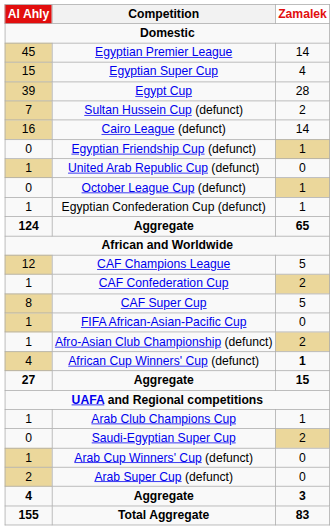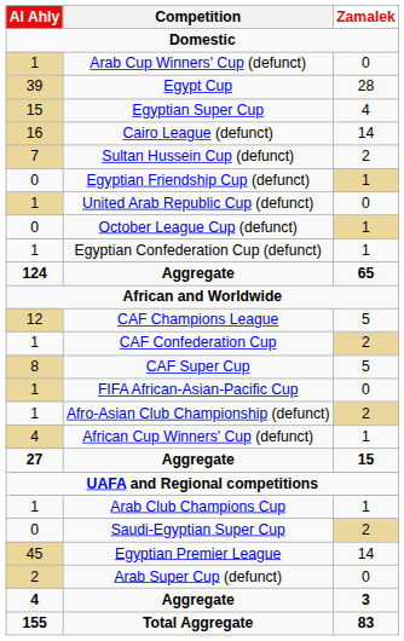 <table class="wikitable sortable" style="width:auto; margin:auto">
 <tr>
 <th style="background-color:#E20E0E; color:#FFFFFF">Al Ahly</th>
 <th>Competition</th>
 <th style="background-color:#fff; color:#E20E0E">Zamalek</th>
 </tr>
 <tr style="text-align:center;">
 <td colspan="3"><strong>Domestic</strong></td>
 </tr>
 <tr style="text-align:center;">
-<td style=background:#EBD79B>45</td>
-<td><a href='#'>Egyptian Premier League</a></td>
-<td>14</td>
+<td style=background:#EBD79B>1</td>
+<td><a href='#'>Arab Cup Winners' Cup</a> (defunct)</td>
+<td>0</td>
+</tr>
+<tr style="text-align:center;">
+<td style=background:#EBD79B>39</td>
+<td><a href='#'>Egypt Cup</a></td>
+<td>28</td>
 </tr>
 <tr style="text-align:center;">
 <td style=background:#EBD79B>15</td>
 <td><a href='#'>Egyptian Super Cup</a></td>
 <td>4</td>
 </tr>
 <tr style="text-align:center;">
-<td style=background:#EBD79B>39</td>
-<td><a href='#'>Egypt Cup</a></td>
-<td>28</td>
+<td style=background:#EBD79B>16</td>
+<td><a href='#'>Cairo League</a> (defunct)</td>
+<td>14</td>
 </tr>
 <tr style="text-align:center;">
 <td style=background:#EBD79B>7</td>
 <td><a href='#'>Sultan Hussein Cup</a> (defunct)</td>
 <td>2</td>
-</tr>
-<tr style="text-align:center;">
-<td style=background:#EBD79B>16</td>
-<td><a href='#'>Cairo League</a> (defunct)</td>
-<td>14</td>
 </tr>
 <tr style="text-align:center;">
 <td>0</td>
 <td><a href='#'>Egyptian Friendship Cup</a> (defunct)</td>
 <td style=background:#EBD79B>1</td>
 </tr>
 <tr style="text-align:center;">
 <td style=background:#EBD79B>1</td>
 <td><a href='#'>United Arab Republic Cup</a> (defunct)</td>
 <td>0</td>
 </tr>
 <tr style="text-align:center;">
 <td>0</td>
 <td><a href='#'>October League Cup</a> (defunct)</td>
 <td style=background:#EBD79B>1</td>
 </tr>
 <tr style="text-align:center;">
 <td>1</td>
 <td>Egyptian Confederation Cup (defunct)</td>
 <td>1</td>
 </tr>
 <tr style="text-align:center">
 <td><strong>124</strong></td>
 <td><strong>Aggregate</strong></td>
 <td><strong>65</strong></td>
 </tr>
 <tr style="text-align:center;">
 <td colspan="3"><strong>African and Worldwide</strong></td>
 </tr>
 <tr style="text-align:center;">
 <td style=background:#EBD79B>12</td>
 <td><a href='#'>CAF Champions League</a></td>
 <td>5</td>
 </tr>
 <tr style="text-align:center;">
 <td>1</td>
 <td><a href='#'>CAF Confederation Cup</a></td>
 <td style=background:#EBD79B>2</td>
 </tr>
 <tr style="text-align:center;">
 <td style=background:#EBD79B>8</td>
 <td><a href='#'>CAF Super Cup</a></td>
 <td>5</td>
 </tr>
 <tr style="text-align:center;">
 <td style=background:#EBD79B>1</td>
 <td><a href='#'>FIFA African-Asian-Pacific Cup</a></td>
 <td>0</td>
 </tr>
 <tr style="text-align:center;">
 <td>1</td>
 <td><a href='#'>Afro-Asian Club Championship</a> (defunct)</td>
 <td style=background:#EBD79B>2</td>
 </tr>
 <tr style="text-align:center;">
 <td style=background:#EBD79B>4</td>
 <td><a href='#'>African Cup Winners' Cup</a> (defunct)</td>
-<td><strong>1</strong></td>
+<td>1</td>
 </tr>
 <tr style="text-align:center">
 <td><strong>27</strong></td>
 <td><strong>Aggregate</strong></td>
 <td><strong>15</strong></td>
 </tr>
 <tr style="text-align:center">
 <td colspan="3"><strong><a href='#'>UAFA</a> and Regional competitions</strong></td>
 </tr>
 <tr style="text-align:center;">
 <td>1</td>
 <td><a href='#'>Arab Club Champions Cup</a></td>
 <td>1</td>
 </tr>
 <tr style="text-align:center;">
 <td>0</td>
 <td><a href='#'>Saudi-Egyptian Super Cup</a></td>
 <td style=background:#EBD79B>2</td>
 </tr>
 <tr style="text-align:center;">
-<td style=background:#EBD79B>1</td>
-<td><a href='#'>Arab Cup Winners' Cup</a> (defunct)</td>
-<td>0</td>
+<td style=background:#EBD79B>45</td>
+<td><a href='#'>Egyptian Premier League</a></td>
+<td>14</td>
 </tr>
 <tr style="text-align:center;">
 <td style=background:#EBD79B>2</td>
 <td><a href='#'>Arab Super Cup</a> (defunct)</td>
 <td>0</td>
 </tr>
 <tr style="text-align:center;">
 <td><strong>4</strong></td>
 <td><strong>Aggregate</strong></td>
 <td><strong>3</strong></td>
 </tr>
 <tr style="text-align:center;">
 <td><strong>155</strong></td>
 <td><strong>Total Aggregate</strong></td>
 <td><strong>83</strong></td>
 </tr>
 </table>
